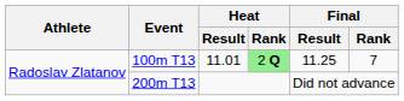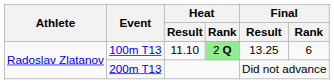 <table class="wikitable">
 <tr>
 <th rowspan="2">Athlete</th>
 <th rowspan="2">Event</th>
 <th colspan="2">Heat</th>
 <th colspan="2">Final</th>
 </tr>
 <tr>
 <th>Result</th>
 <th>Rank</th>
 <th>Result</th>
 <th>Rank</th>
 </tr>
 <tr align=center>
 <td align=left rowspan=2><a href='#'>Radoslav Zlatanov</a></td>
 <td align=left><a href='#'>100m T13</a></td>
-<td>11.01</td>
+<td>11.10</td>
 <td style="background: lightgreen;">2 <strong>Q</strong></td>
-<td>11.25</td>
-<td>7</td>
+<td>13.25</td>
+<td>6</td>
 </tr>
 <tr align=center>
 <td align=left><a href='#'>200m T13</a></td>
 <td colspan=2></td>
 <td colspan=2>Did not advance</td>
 </tr>
 </table>
